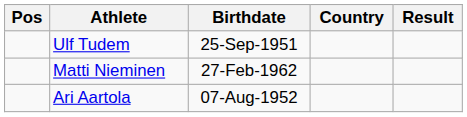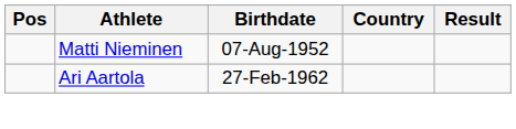 <table class="wikitable"  style="text-align:center; width:70%;">
 <tr>
 <th>Pos</th>
 <th>Athlete</th>
 <th>Birthdate</th>
 <th>Country</th>
 <th>Result</th>
 </tr>
 <tr>
 <td align=center></td>
-<td align=left><a href='#'>Ulf Tudem</a></td>
-<td>25-Sep-1951</td>
-<td align=left></td>
-<td></td>
-</tr>
-<tr>
-<td align=center></td>
 <td align=left><a href='#'>Matti Nieminen</a></td>
-<td>27-Feb-1962</td>
+<td>07-Aug-1952</td>
 <td align=left></td>
 <td></td>
 </tr>
 <tr>
 <td align=center></td>
 <td align=left><a href='#'>Ari Aartola</a></td>
-<td>07-Aug-1952</td>
+<td>27-Feb-1962</td>
 <td align=left></td>
 <td></td>
 </tr>
 </table>
